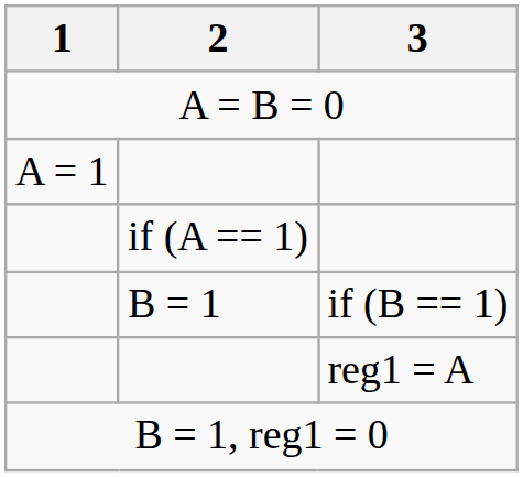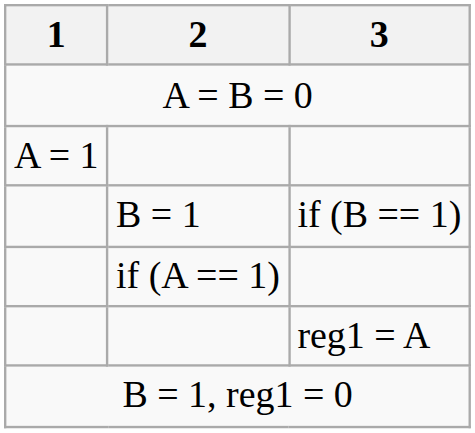 <table class="wikitable">
 <tr>
 <th>1</th>
 <th>2</th>
 <th>3</th>
 </tr>
 <tr>
 <td colspan=3 style="text-align:center;">A = B = 0</td>
 </tr>
 <tr>
 <td>A = 1</td>
 <td></td>
 <td></td>
 </tr>
 <tr>
 <td></td>
-<td>if (A == 1)</td>
-<td></td>
+<td>B = 1</td>
+<td>if (B == 1)</td>
 </tr>
 <tr>
 <td></td>
-<td>B = 1</td>
-<td>if (B == 1)</td>
+<td>if (A == 1)</td>
+<td></td>
 </tr>
 <tr>
 <td></td>
 <td></td>
 <td>reg1 = A</td>
 </tr>
 <tr>
 <td colspan=3 style="text-align:center;">B = 1, reg1 = 0</td>
 </tr>
 </table>
